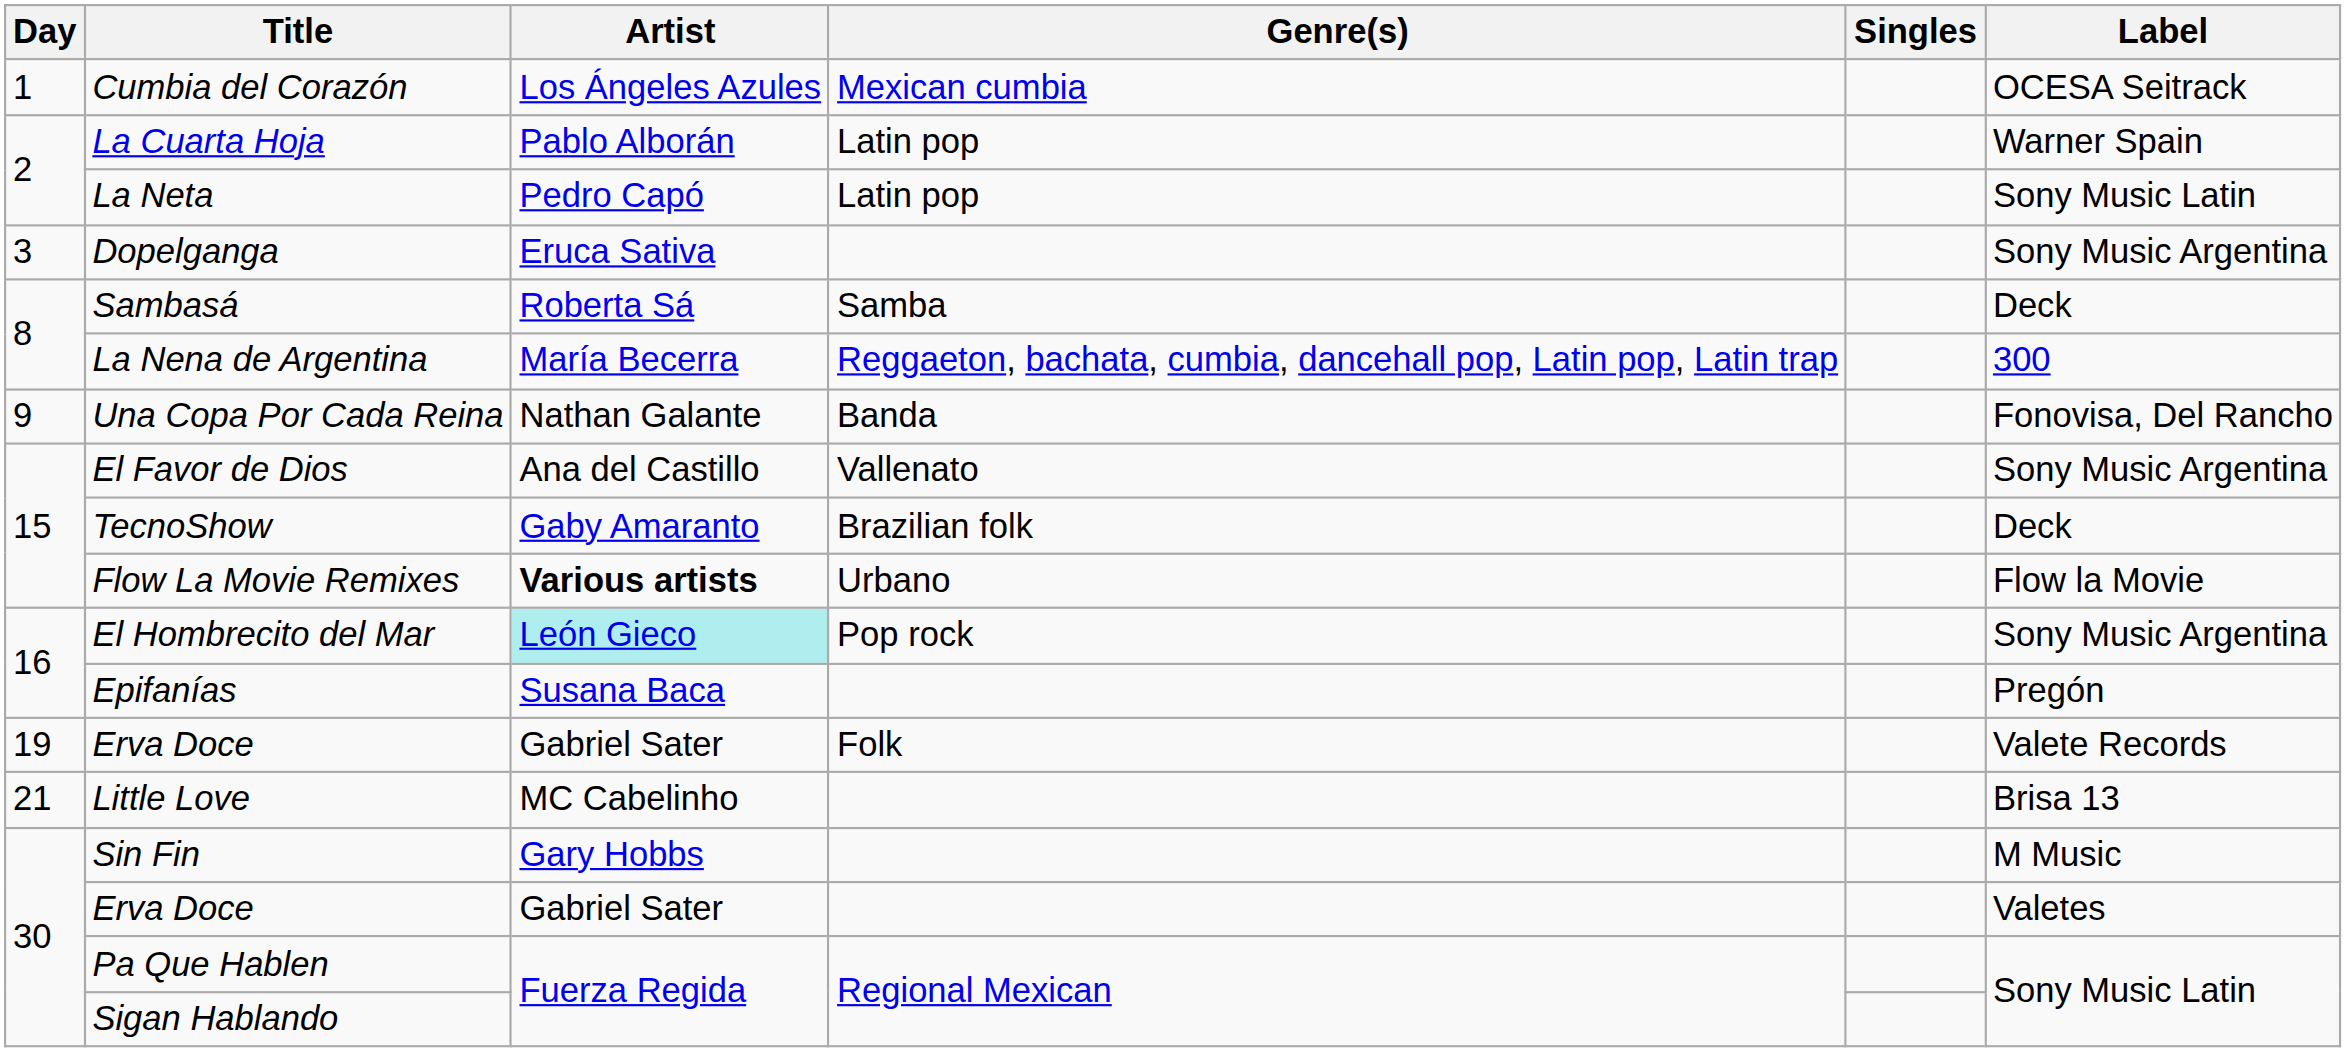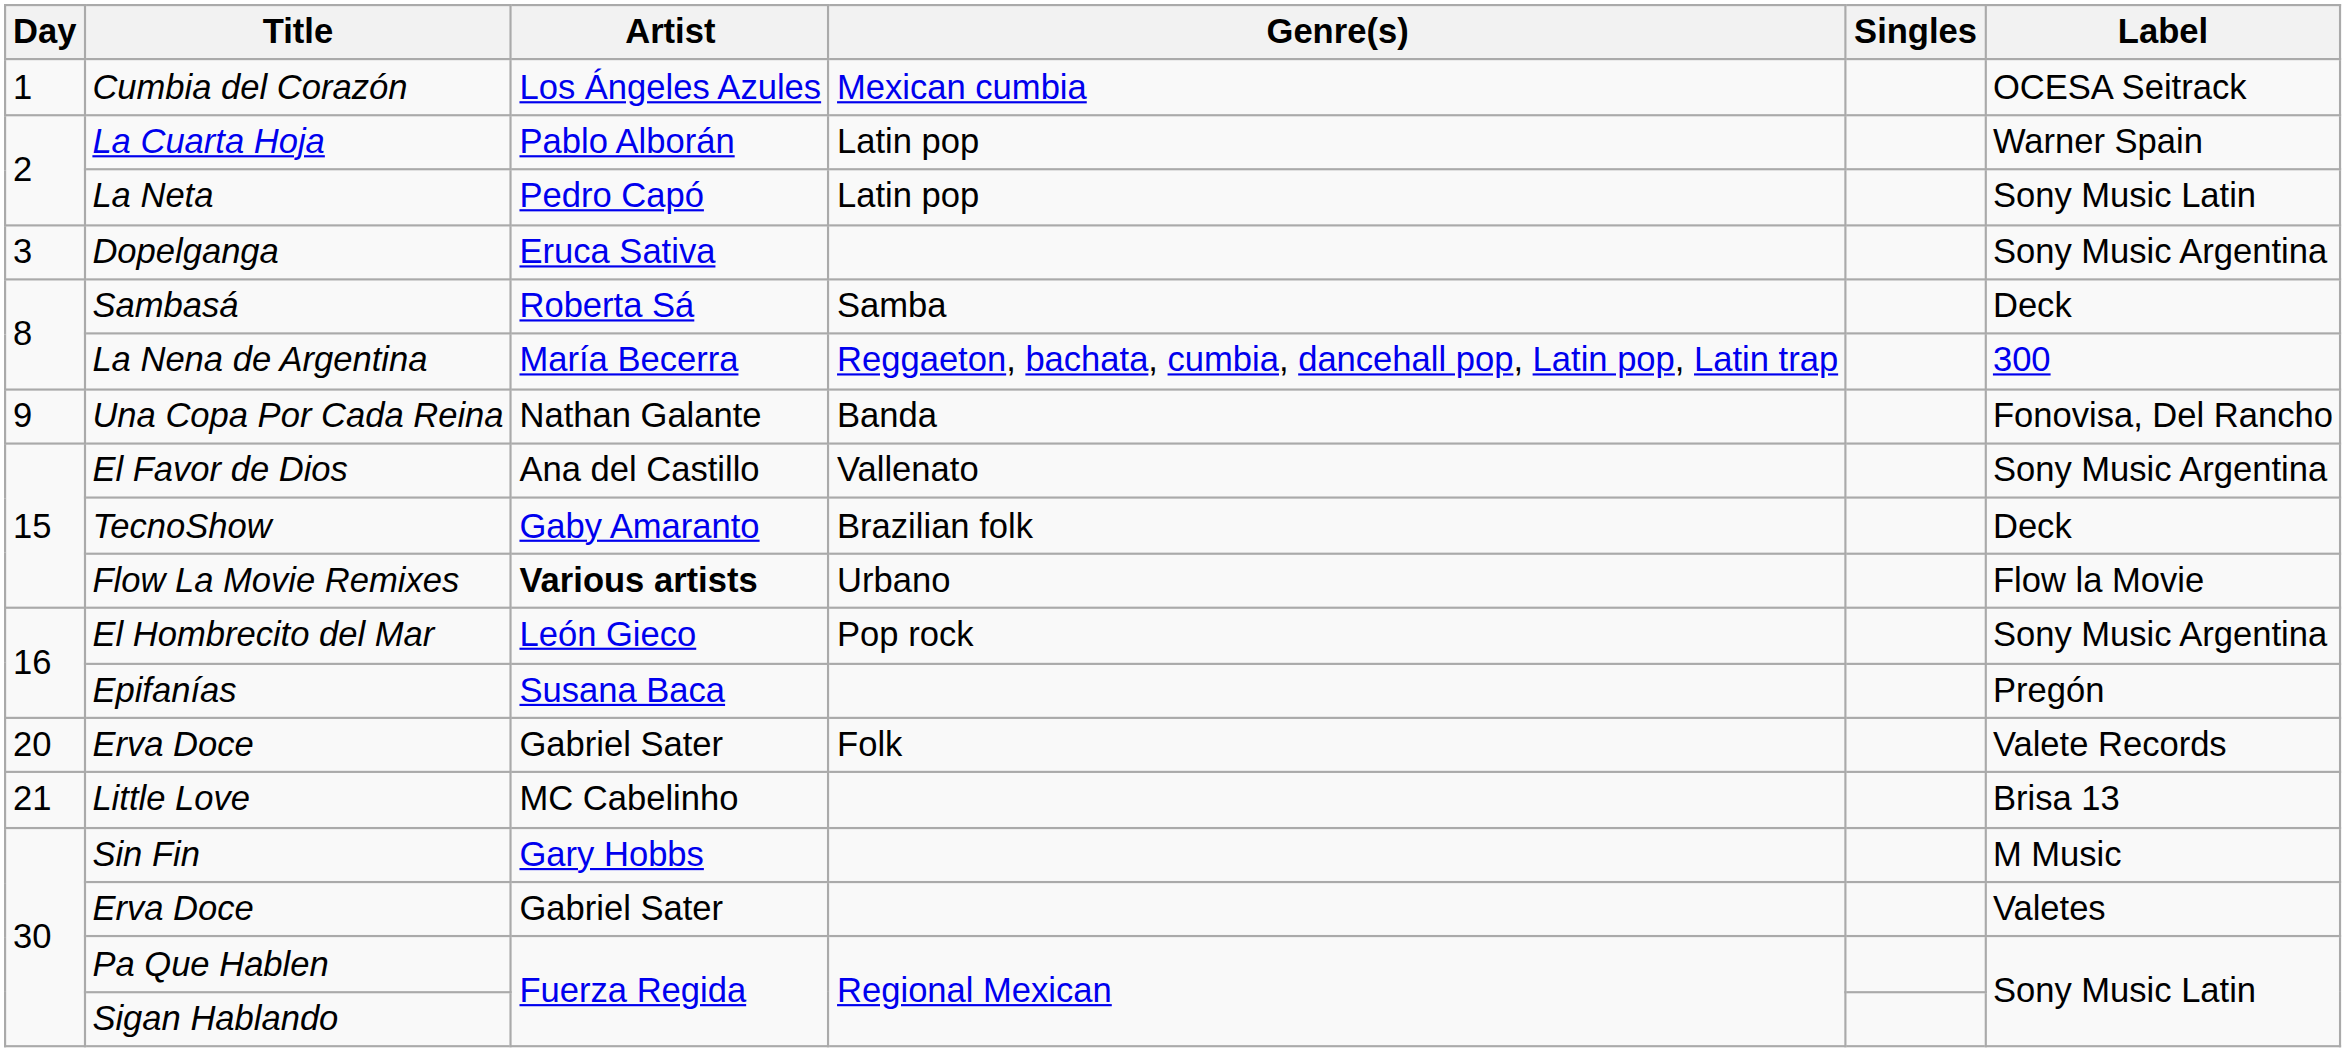 <table class="wikitable sortable" style="text-align: left;">
 <tr>
 <th>Day</th>
 <th>Title</th>
 <th>Artist</th>
 <th>Genre(s)</th>
 <th>Singles</th>
 <th>Label</th>
 </tr>
 <tr>
 <td>1</td>
 <td><em>Cumbia del Corazón</em></td>
 <td><a href='#'>Los Ángeles Azules</a></td>
 <td><a href='#'>Mexican cumbia</a></td>
 <td></td>
 <td>OCESA Seitrack</td>
 </tr>
 <tr>
 <td rowspan="2">2</td>
 <td><em><a href='#'>La Cuarta Hoja</a></em></td>
 <td><a href='#'>Pablo Alborán</a></td>
 <td>Latin pop</td>
 <td></td>
 <td>Warner Spain</td>
 </tr>
 <tr>
 <td><em>La Neta</em></td>
 <td><a href='#'>Pedro Capó</a></td>
 <td>Latin pop</td>
 <td></td>
 <td>Sony Music Latin</td>
 </tr>
 <tr>
 <td>3</td>
 <td><em>Dopelganga</em></td>
 <td><a href='#'>Eruca Sativa</a></td>
 <td></td>
 <td></td>
 <td>Sony Music Argentina</td>
 </tr>
 <tr>
 <td rowspan="2">8</td>
 <td><em>Sambasá </em></td>
 <td><a href='#'>Roberta Sá</a></td>
 <td>Samba</td>
 <td></td>
 <td>Deck</td>
 </tr>
 <tr>
 <td><em>La Nena de Argentina</em></td>
 <td><a href='#'>María Becerra</a></td>
 <td><a href='#'>Reggaeton</a>, <a href='#'>bachata</a>, <a href='#'>cumbia</a>, <a href='#'>dancehall pop</a>, <a href='#'>Latin pop</a>, <a href='#'>Latin trap</a></td>
 <td></td>
 <td><a href='#'>300</a></td>
 </tr>
 <tr>
 <td>9</td>
 <td><em>Una Copa Por Cada Reina</em></td>
 <td>Nathan Galante</td>
 <td>Banda</td>
 <td></td>
 <td>Fonovisa, Del Rancho</td>
 </tr>
 <tr>
 <td rowspan="3">15</td>
 <td><em>El Favor de Dios</em></td>
 <td>Ana del Castillo</td>
 <td>Vallenato</td>
 <td></td>
 <td>Sony Music Argentina</td>
 </tr>
 <tr>
 <td><em>TecnoShow </em></td>
 <td><a href='#'>Gaby Amaranto</a></td>
 <td>Brazilian folk</td>
 <td></td>
 <td>Deck</td>
 </tr>
 <tr>
 <td><em>Flow La Movie Remixes</em></td>
 <td><strong>Various artists</strong></td>
 <td>Urbano</td>
 <td></td>
 <td>Flow la Movie</td>
 </tr>
 <tr>
 <td rowspan="2">16</td>
 <td><em>El Hombrecito del Mar </em></td>
-<td style="background: paleturquoise;"><a href='#'>León Gieco</a></td>
+<td><a href='#'>León Gieco</a></td>
 <td>Pop rock</td>
 <td></td>
 <td>Sony Music Argentina</td>
 </tr>
 <tr>
 <td><em>Epifanías </em></td>
 <td><a href='#'>Susana Baca</a></td>
 <td></td>
 <td></td>
 <td>Pregón</td>
 </tr>
 <tr>
-<td>19</td>
+<td>20</td>
 <td><em>Erva Doce</em></td>
 <td>Gabriel Sater</td>
 <td>Folk</td>
 <td></td>
 <td>Valete Records</td>
 </tr>
 <tr>
 <td>21</td>
 <td><em>Little Love</em></td>
 <td>MC Cabelinho</td>
 <td></td>
 <td></td>
 <td>Brisa 13</td>
 </tr>
 <tr>
 <td rowspan="4">30</td>
 <td><em>Sin Fin</em></td>
 <td><a href='#'>Gary Hobbs</a></td>
 <td></td>
 <td></td>
 <td>M Music</td>
 </tr>
 <tr>
 <td><em>Erva Doce</em></td>
 <td>Gabriel Sater</td>
 <td></td>
 <td></td>
 <td>Valetes</td>
 </tr>
 <tr>
 <td><em>Pa Que Hablen</em></td>
 <td rowspan="2"><a href='#'>Fuerza Regida</a></td>
 <td rowspan="2"><a href='#'>Regional Mexican</a></td>
 <td></td>
 <td rowspan="2">Sony Music Latin</td>
 </tr>
 <tr>
 <td><em>Sigan Hablando</em></td>
 <td></td>
 </tr>
 </table>
